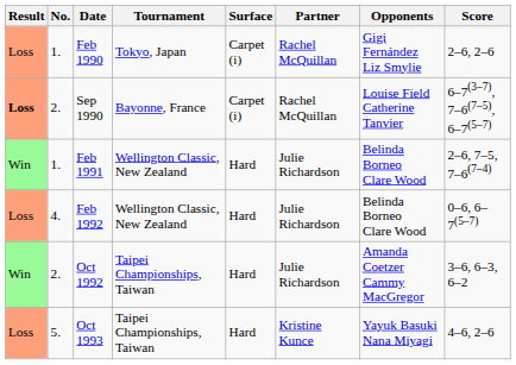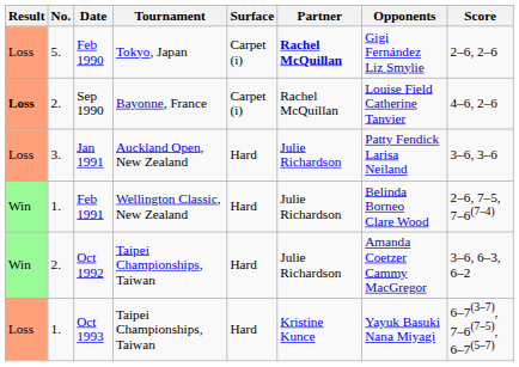 <table class="sortable wikitable">
 <tr>
 <th style="width:35px">Result</th>
 <th style="width:20px">No.</th>
 <th style="width:60px">Date</th>
 <th style="width:200px">Tournament</th>
 <th style="width:50px">Surface</th>
 <th style="width:150px">Partner</th>
 <th style="width:150px">Opponents</th>
 <th style="width:165px" class="unsortable">Score</th>
 </tr>
 <tr>
 <td style="background:#ffa07a;">Loss</td>
-<td>1.</td>
+<td>5.</td>
 <td><a href='#'>Feb 1990</a></td>
 <td><a href='#'>Tokyo</a>, Japan</td>
 <td>Carpet (i)</td>
-<td> <a href='#'>Rachel McQuillan</a></td>
+<td><strong> <a href='#'>Rachel McQuillan</a></strong></td>
 <td> <a href='#'>Gigi Fernández</a> <br>  <a href='#'>Liz Smylie</a></td>
 <td>2–6, 2–6</td>
 </tr>
 <tr>
 <td style="background:#ffa07a;"><strong>Loss</strong></td>
 <td>2.</td>
 <td>Sep 1990</td>
 <td><a href='#'>Bayonne</a>, France</td>
 <td>Carpet (i)</td>
 <td> Rachel McQuillan</td>
 <td> <a href='#'>Louise Field</a> <br>  <a href='#'>Catherine Tanvier</a></td>
-<td>6–7<sup>(3–7)</sup>, 7–6<sup>(7–5)</sup>, 6–7<sup>(5–7)</sup></td>
+<td>4–6, 2–6</td>
+</tr>
+<tr>
+<td style="background:#ffa07a;">Loss</td>
+<td>3.</td>
+<td><a href='#'>Jan 1991</a></td>
+<td><a href='#'>Auckland Open</a>, New Zealand</td>
+<td>Hard</td>
+<td> <a href='#'>Julie Richardson</a></td>
+<td> <a href='#'>Patty Fendick</a> <br>  <a href='#'>Larisa Neiland</a></td>
+<td>3–6, 3–6</td>
 </tr>
 <tr>
 <td style="background:#98fb98;">Win</td>
 <td>1.</td>
 <td><a href='#'>Feb 1991</a></td>
 <td><a href='#'>Wellington Classic</a>, New Zealand</td>
 <td>Hard</td>
 <td> Julie Richardson</td>
 <td> <a href='#'>Belinda Borneo</a> <br>  <a href='#'>Clare Wood</a></td>
 <td>2–6, 7–5, 7–6<sup>(7–4)</sup></td>
-</tr>
-<tr>
-<td style="background:#ffa07a;">Loss</td>
-<td>4.</td>
-<td><a href='#'>Feb 1992</a></td>
-<td>Wellington Classic, New Zealand</td>
-<td>Hard</td>
-<td> Julie Richardson</td>
-<td> Belinda Borneo <br>  Clare Wood</td>
-<td>0–6, 6–7<sup>(5–7)</sup></td>
 </tr>
 <tr>
 <td style="background:#98fb98;">Win</td>
 <td>2.</td>
 <td><a href='#'>Oct 1992</a></td>
 <td><a href='#'>Taipei Championships</a>, Taiwan</td>
 <td>Hard</td>
 <td> Julie Richardson</td>
 <td> <a href='#'>Amanda Coetzer</a> <br>  <a href='#'>Cammy MacGregor</a></td>
 <td>3–6, 6–3, 6–2</td>
 </tr>
 <tr>
 <td style="background:#ffa07a;">Loss</td>
-<td>5.</td>
+<td>1.</td>
 <td><a href='#'>Oct 1993</a></td>
 <td>Taipei Championships, Taiwan</td>
 <td>Hard</td>
 <td> <a href='#'>Kristine Kunce</a></td>
 <td> <a href='#'>Yayuk Basuki</a> <br>  <a href='#'>Nana Miyagi</a></td>
-<td>4–6, 2–6</td>
+<td>6–7<sup>(3–7)</sup>, 7–6<sup>(7–5)</sup>, 6–7<sup>(5–7)</sup></td>
 </tr>
 </table>
